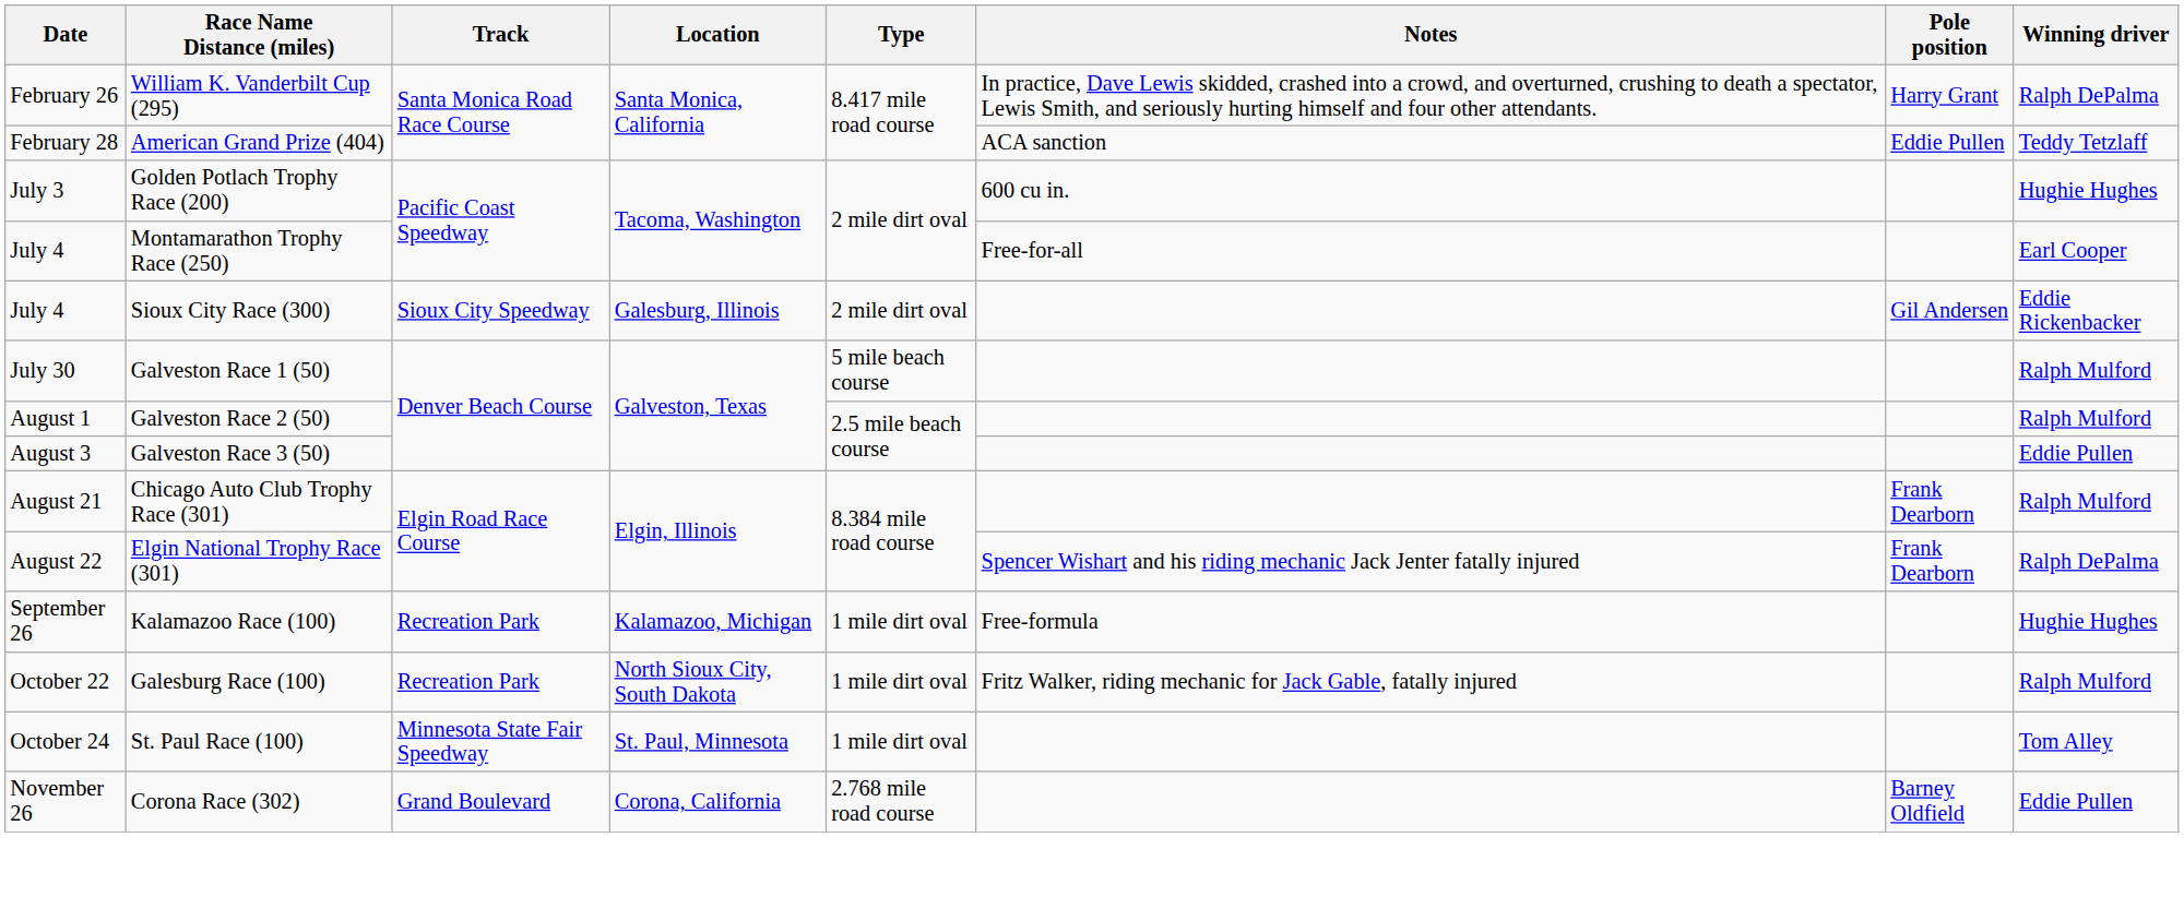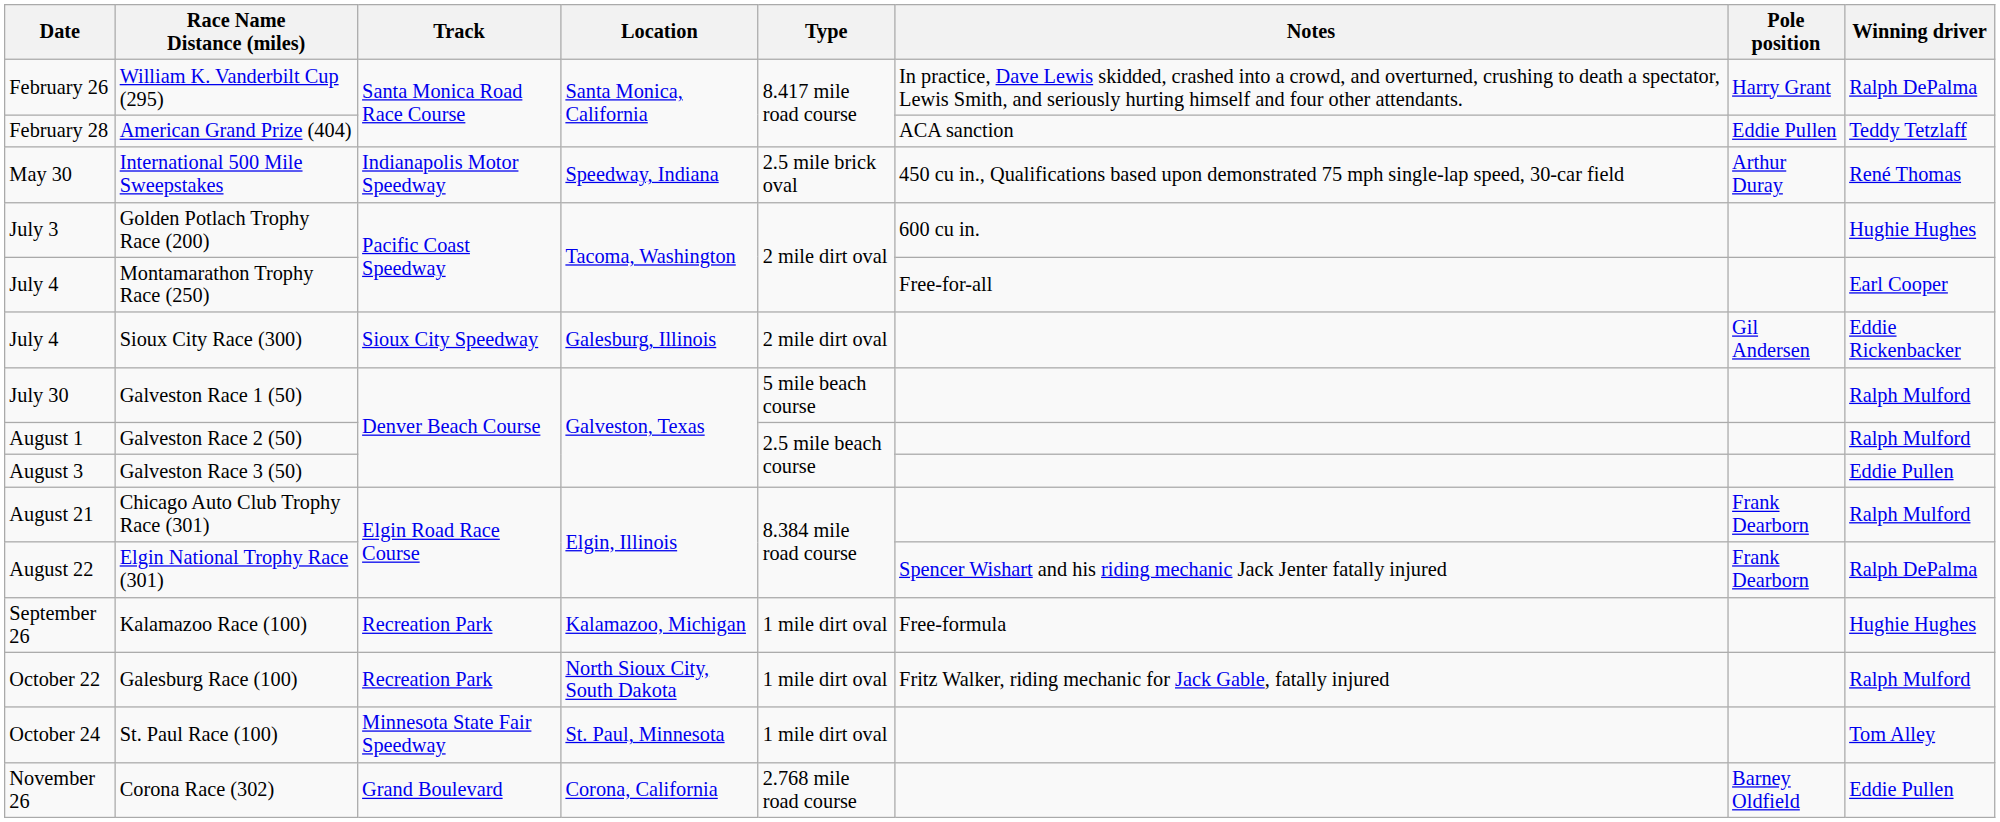 <table class="wikitable">
 <tr>
 <th>Date</th>
 <th>Race Name<br>Distance (miles)</th>
 <th>Track</th>
 <th>Location</th>
 <th>Type</th>
 <th>Notes</th>
 <th>Pole position</th>
 <th>Winning driver</th>
 </tr>
 <tr>
 <td>February 26</td>
 <td><a href='#'>William K. Vanderbilt Cup</a> (295)</td>
 <td rowspan=2><a href='#'>Santa Monica Road Race Course</a></td>
 <td rowspan=2><a href='#'>Santa Monica, California</a></td>
 <td rowspan=2>8.417 mile road course</td>
 <td>In practice, <a href='#'>Dave Lewis</a> skidded, crashed into a crowd, and overturned, crushing to death a spectator, Lewis Smith, and seriously hurting himself and four other attendants.</td>
 <td><a href='#'>Harry Grant</a></td>
 <td><a href='#'>Ralph DePalma</a></td>
 </tr>
 <tr>
 <td>February 28</td>
 <td><a href='#'>American Grand Prize</a> (404)</td>
 <td>ACA sanction</td>
 <td><a href='#'>Eddie Pullen</a></td>
 <td><a href='#'>Teddy Tetzlaff</a></td>
+</tr>
+<tr>
+<td>May 30</td>
+<td><a href='#'>International 500 Mile Sweepstakes</a></td>
+<td><a href='#'>Indianapolis Motor Speedway</a></td>
+<td><a href='#'>Speedway, Indiana</a></td>
+<td>2.5 mile brick oval</td>
+<td>450 cu in., Qualifications based upon demonstrated 75 mph single-lap speed, 30-car field</td>
+<td><a href='#'>Arthur Duray</a></td>
+<td><a href='#'>René Thomas</a></td>
 </tr>
 <tr>
 <td>July 3</td>
 <td>Golden Potlach Trophy Race (200)</td>
 <td rowspan=2><a href='#'>Pacific Coast Speedway</a></td>
 <td rowspan=2><a href='#'>Tacoma, Washington</a></td>
 <td rowspan=2>2 mile dirt oval</td>
 <td>600 cu in.</td>
 <td></td>
 <td><a href='#'>Hughie Hughes</a></td>
 </tr>
 <tr>
 <td>July 4</td>
 <td>Montamarathon Trophy Race (250)</td>
 <td>Free-for-all</td>
 <td></td>
 <td><a href='#'>Earl Cooper</a></td>
 </tr>
 <tr>
 <td>July 4</td>
 <td>Sioux City Race (300)</td>
 <td><a href='#'>Sioux City Speedway</a></td>
 <td><a href='#'>Galesburg, Illinois</a></td>
 <td>2 mile dirt oval</td>
 <td></td>
 <td><a href='#'>Gil Andersen</a></td>
 <td><a href='#'>Eddie Rickenbacker</a></td>
 </tr>
 <tr>
 <td>July 30</td>
 <td>Galveston Race 1 (50)</td>
 <td rowspan=3><a href='#'>Denver Beach Course</a></td>
 <td rowspan=3><a href='#'>Galveston, Texas</a></td>
 <td>5 mile beach course</td>
 <td></td>
 <td></td>
 <td><a href='#'>Ralph Mulford</a></td>
 </tr>
 <tr>
 <td>August 1</td>
 <td>Galveston Race 2 (50)</td>
 <td rowspan=2>2.5 mile beach course</td>
 <td></td>
 <td></td>
 <td><a href='#'>Ralph Mulford</a></td>
 </tr>
 <tr>
 <td>August 3</td>
 <td>Galveston Race 3 (50)</td>
 <td></td>
 <td></td>
 <td><a href='#'>Eddie Pullen</a></td>
 </tr>
 <tr>
 <td>August 21</td>
 <td>Chicago Auto Club Trophy Race (301)</td>
 <td rowspan=2><a href='#'>Elgin Road Race Course</a></td>
 <td rowspan=2><a href='#'>Elgin, Illinois</a></td>
 <td rowspan=2>8.384 mile road course</td>
 <td></td>
 <td><a href='#'>Frank Dearborn</a></td>
 <td><a href='#'>Ralph Mulford</a></td>
 </tr>
 <tr>
 <td>August 22</td>
 <td><a href='#'>Elgin National Trophy Race</a> (301)</td>
 <td><a href='#'>Spencer Wishart</a> and his <a href='#'>riding mechanic</a> Jack Jenter fatally injured</td>
 <td><a href='#'>Frank Dearborn</a></td>
 <td><a href='#'>Ralph DePalma</a></td>
 </tr>
 <tr>
 <td>September 26</td>
 <td>Kalamazoo Race (100)</td>
 <td><a href='#'>Recreation Park</a></td>
 <td><a href='#'>Kalamazoo, Michigan</a></td>
 <td>1 mile dirt oval</td>
 <td>Free-formula</td>
 <td></td>
 <td><a href='#'>Hughie Hughes</a></td>
 </tr>
 <tr>
 <td>October 22</td>
 <td>Galesburg Race (100)</td>
 <td><a href='#'>Recreation Park</a></td>
 <td><a href='#'>North Sioux City, South Dakota</a></td>
 <td>1 mile dirt oval</td>
 <td>Fritz Walker, riding mechanic for <a href='#'>Jack Gable</a>, fatally injured</td>
 <td></td>
 <td><a href='#'>Ralph Mulford</a></td>
 </tr>
 <tr>
 <td>October 24</td>
 <td>St. Paul Race (100)</td>
 <td><a href='#'>Minnesota State Fair Speedway</a></td>
 <td><a href='#'>St. Paul, Minnesota</a></td>
 <td>1 mile dirt oval</td>
 <td></td>
 <td></td>
 <td><a href='#'>Tom Alley</a></td>
 </tr>
 <tr>
 <td>November 26</td>
 <td>Corona Race (302)</td>
 <td><a href='#'>Grand Boulevard</a></td>
 <td><a href='#'>Corona, California</a></td>
 <td>2.768 mile road course</td>
 <td></td>
 <td><a href='#'>Barney Oldfield</a></td>
 <td><a href='#'>Eddie Pullen</a></td>
 </tr>
 </table>
